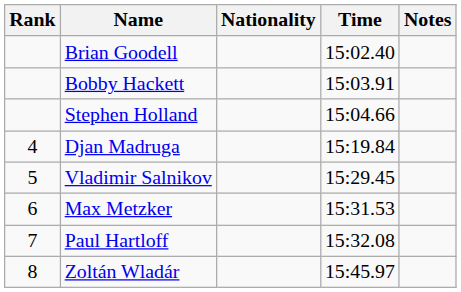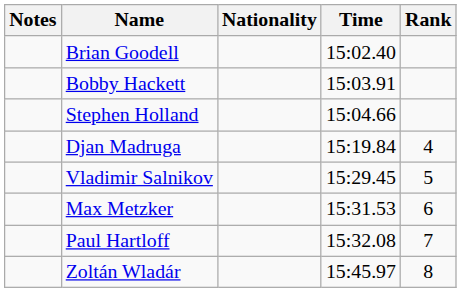 <table class="wikitable sortable" style="text-align:center">
 <tr>
-<th>Rank</th>
+<th>Notes</th>
 <th>Name</th>
 <th>Nationality</th>
 <th>Time</th>
-<th>Notes</th>
+<th>Rank</th>
 </tr>
 <tr>
 <td></td>
 <td align=left><a href='#'>Brian Goodell</a></td>
 <td align=left></td>
 <td>15:02.40</td>
 <td></td>
 </tr>
 <tr>
 <td></td>
 <td align=left><a href='#'>Bobby Hackett</a></td>
 <td align=left></td>
 <td>15:03.91</td>
 <td></td>
 </tr>
 <tr>
 <td></td>
 <td align=left><a href='#'>Stephen Holland</a></td>
 <td align=left></td>
 <td>15:04.66</td>
 <td></td>
 </tr>
 <tr>
-<td>4</td>
+<td></td>
 <td align=left><a href='#'>Djan Madruga</a></td>
 <td align=left></td>
 <td>15:19.84</td>
-<td></td>
+<td>4</td>
 </tr>
 <tr>
-<td>5</td>
+<td></td>
 <td align=left><a href='#'>Vladimir Salnikov</a></td>
 <td align=left></td>
 <td>15:29.45</td>
-<td></td>
+<td>5</td>
 </tr>
 <tr>
-<td>6</td>
+<td></td>
 <td align=left><a href='#'>Max Metzker</a></td>
 <td align=left></td>
 <td>15:31.53</td>
-<td></td>
+<td>6</td>
 </tr>
 <tr>
-<td>7</td>
+<td></td>
 <td align=left><a href='#'>Paul Hartloff</a></td>
 <td align=left></td>
 <td>15:32.08</td>
-<td></td>
+<td>7</td>
 </tr>
 <tr>
-<td>8</td>
+<td></td>
 <td align=left><a href='#'>Zoltán Wladár</a></td>
 <td align=left></td>
 <td>15:45.97</td>
-<td></td>
+<td>8</td>
 </tr>
 </table>
